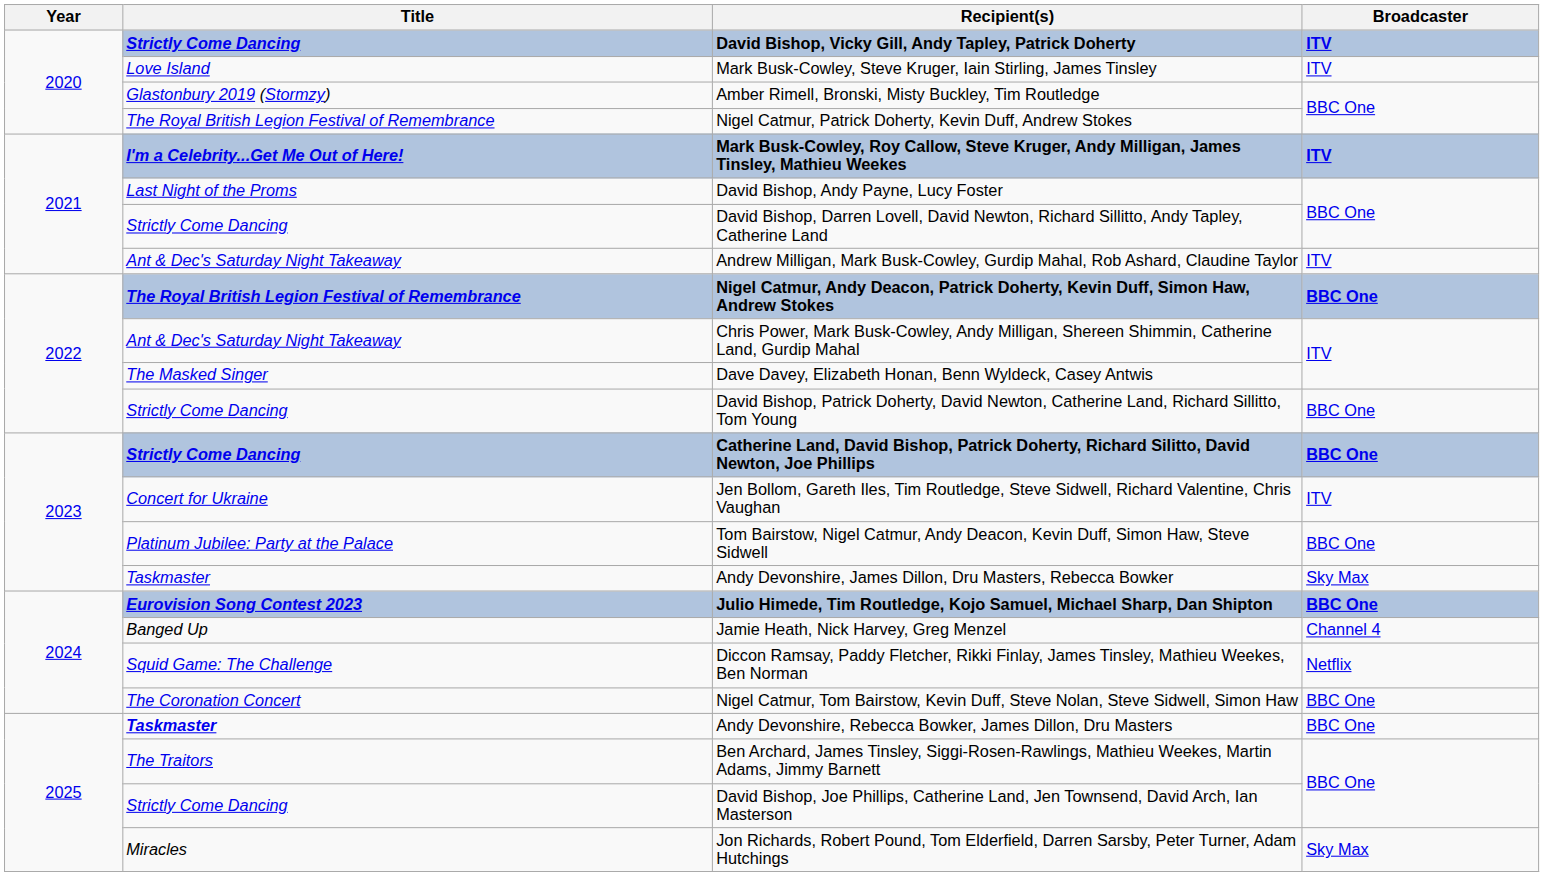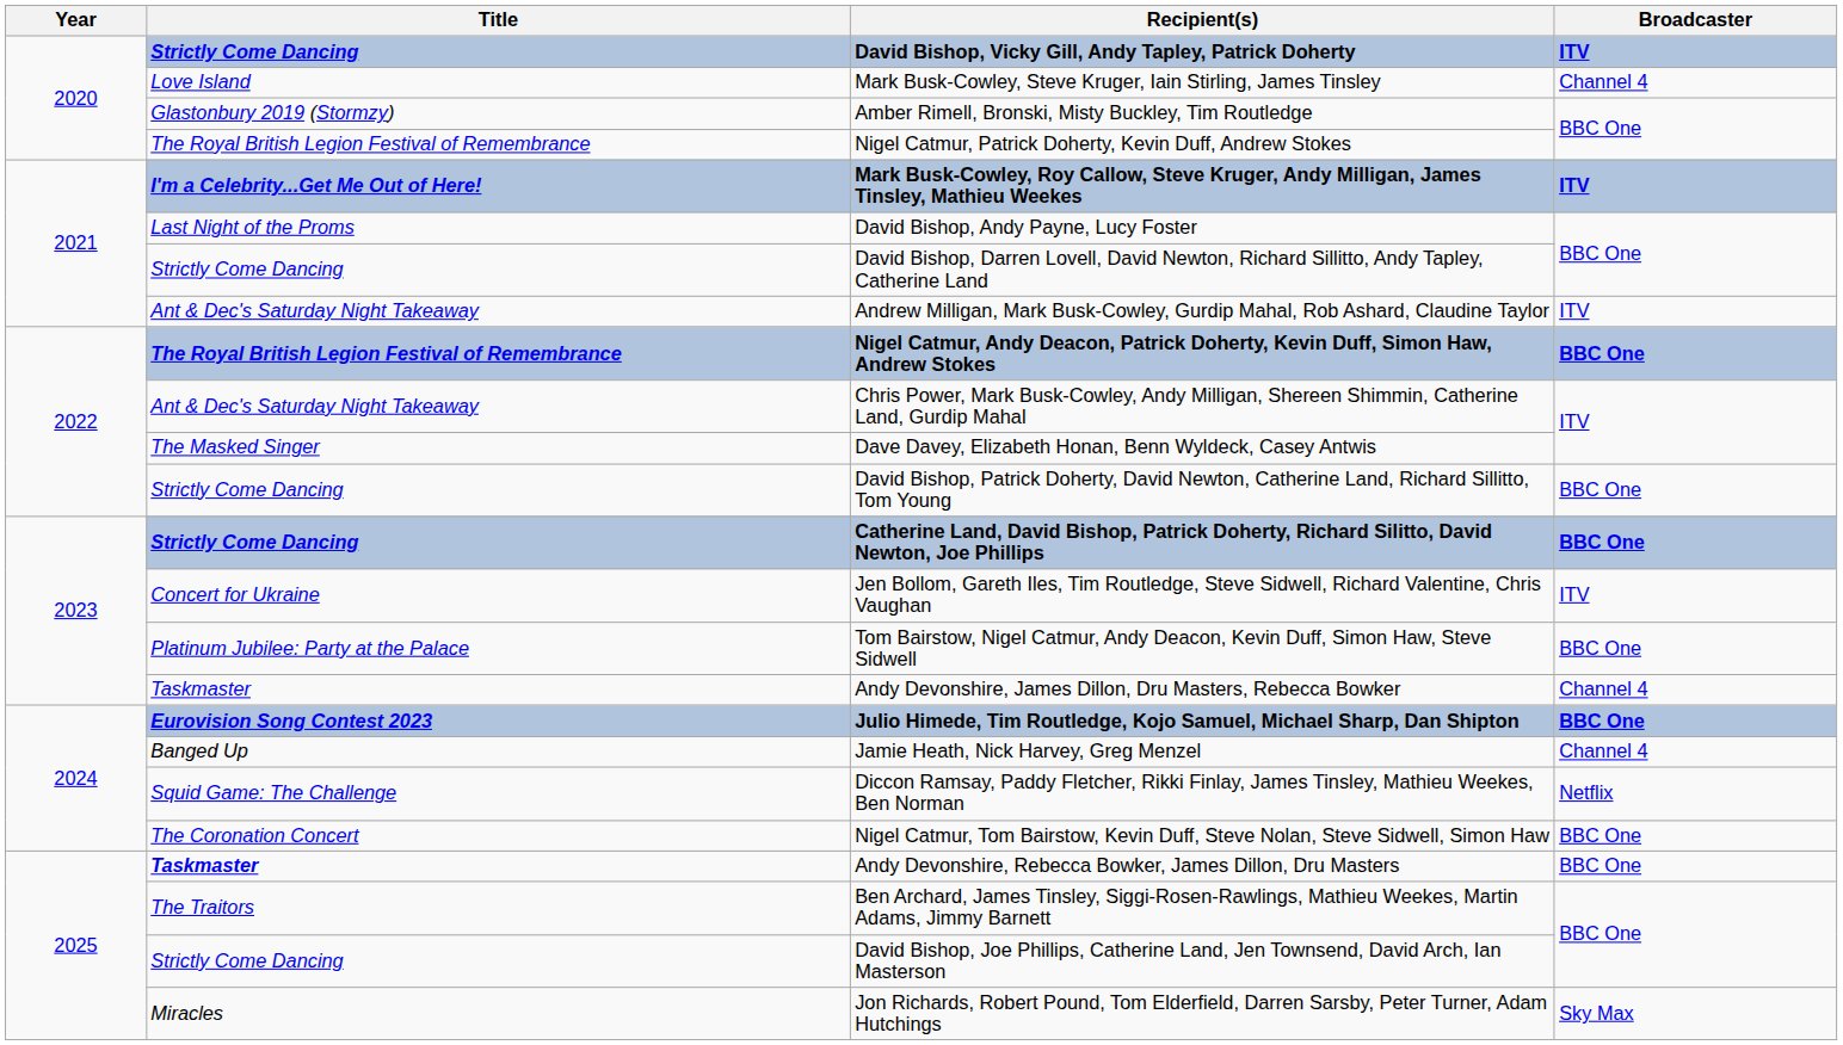 <table class="wikitable" width="95%">
 <tr>
 <th width=5%>Year</th>
 <th width=25%>Title</th>
 <th width=25%><strong>Recipient(s)</strong></th>
 <th width=10%><strong>Broadcaster</strong></th>
 </tr>
 <tr>
 <td rowspan="4" style="text-align:center;"><a href='#'>2020</a><br></td>
 <td style="background:#B0C4DE;"><strong><em><a href='#'>Strictly Come Dancing</a></em></strong></td>
 <td style="background:#B0C4DE;"><strong>David Bishop, Vicky Gill, Andy Tapley, Patrick Doherty</strong></td>
 <td style="background:#B0C4DE;"><strong><a href='#'>ITV</a></strong></td>
 </tr>
 <tr>
 <td><em><a href='#'>Love Island</a></em></td>
 <td>Mark Busk-Cowley, Steve Kruger, Iain Stirling, James Tinsley</td>
-<td><a href='#'>ITV</a></td>
+<td><a href='#'>Channel 4</a></td>
 </tr>
 <tr>
 <td><em><a href='#'>Glastonbury 2019</a> (<a href='#'>Stormzy</a>)</em></td>
 <td>Amber Rimell, Bronski, Misty Buckley, Tim Routledge</td>
 <td rowspan="2"><a href='#'>BBC One</a></td>
 </tr>
 <tr>
 <td><em><a href='#'>The Royal British Legion Festival of Remembrance</a></em></td>
 <td>Nigel Catmur, Patrick Doherty, Kevin Duff, Andrew Stokes</td>
 </tr>
 <tr>
 <td rowspan="4" style="text-align:center;"><a href='#'>2021</a><br></td>
 <td style="background:#B0C4DE;"><strong><em><a href='#'>I'm a Celebrity...Get Me Out of Here!</a></em></strong></td>
 <td style="background:#B0C4DE;"><strong>Mark Busk-Cowley, Roy Callow, Steve Kruger, Andy Milligan, James Tinsley, Mathieu Weekes</strong></td>
 <td style="background:#B0C4DE;"><strong><a href='#'>ITV</a></strong></td>
 </tr>
 <tr>
 <td><em><a href='#'>Last Night of the Proms</a></em></td>
 <td>David Bishop, Andy Payne, Lucy Foster</td>
 <td rowspan="2"><a href='#'>BBC One</a></td>
 </tr>
 <tr>
 <td><em><a href='#'>Strictly Come Dancing</a></em></td>
 <td>David Bishop, Darren Lovell, David Newton, Richard Sillitto, Andy Tapley, Catherine Land</td>
 </tr>
 <tr>
 <td><em><a href='#'>Ant & Dec's Saturday Night Takeaway</a></em></td>
 <td>Andrew Milligan, Mark Busk-Cowley, Gurdip Mahal, Rob Ashard, Claudine Taylor</td>
 <td><a href='#'>ITV</a></td>
 </tr>
 <tr>
 <td rowspan="4" style="text-align:center;"><a href='#'>2022</a><br></td>
 <td style="background:#B0C4DE;"><strong><em><a href='#'>The Royal British Legion Festival of Remembrance</a></em></strong></td>
 <td style="background:#B0C4DE;"><strong>Nigel Catmur, Andy Deacon, Patrick Doherty, Kevin Duff, Simon Haw, Andrew Stokes</strong></td>
 <td style="background:#B0C4DE;"><strong><a href='#'>BBC One</a></strong></td>
 </tr>
 <tr>
 <td><em><a href='#'>Ant & Dec's Saturday Night Takeaway</a></em></td>
 <td>Chris Power, Mark Busk-Cowley, Andy Milligan, Shereen Shimmin, Catherine Land, Gurdip Mahal</td>
 <td rowspan="2"><a href='#'>ITV</a></td>
 </tr>
 <tr>
 <td><em><a href='#'>The Masked Singer</a></em></td>
 <td>Dave Davey, Elizabeth Honan, Benn Wyldeck, Casey Antwis</td>
 </tr>
 <tr>
 <td><em><a href='#'>Strictly Come Dancing</a></em></td>
 <td>David Bishop, Patrick Doherty, David Newton, Catherine Land, Richard Sillitto, Tom Young</td>
 <td><a href='#'>BBC One</a></td>
 </tr>
 <tr>
 <td rowspan="4" style="text-align:center;"><a href='#'>2023</a><br></td>
 <td style="background:#B0C4DE;"><strong><em><a href='#'>Strictly Come Dancing</a></em></strong></td>
 <td style="background:#B0C4DE;"><strong>Catherine Land, David Bishop, Patrick Doherty, Richard Silitto, David Newton, Joe Phillips</strong></td>
 <td style="background:#B0C4DE;"><strong><a href='#'>BBC One</a></strong></td>
 </tr>
 <tr>
 <td><em><a href='#'>Concert for Ukraine</a></em></td>
 <td>Jen Bollom, Gareth Iles, Tim Routledge, Steve Sidwell, Richard Valentine, Chris Vaughan</td>
 <td><a href='#'>ITV</a></td>
 </tr>
 <tr>
 <td><em><a href='#'>Platinum Jubilee: Party at the Palace</a></em></td>
 <td>Tom Bairstow, Nigel Catmur, Andy Deacon, Kevin Duff, Simon Haw, Steve Sidwell</td>
 <td><a href='#'>BBC One</a></td>
 </tr>
 <tr>
 <td><em><a href='#'>Taskmaster</a></em></td>
 <td>Andy Devonshire, James Dillon, Dru Masters, Rebecca Bowker</td>
-<td><a href='#'>Sky Max</a></td>
+<td><a href='#'>Channel 4</a></td>
 </tr>
 <tr>
 <td rowspan="4" style="text-align:center;"><a href='#'>2024</a><br></td>
 <td style="background:#B0C4DE;"><strong><em><a href='#'>Eurovision Song Contest 2023</a></em></strong></td>
 <td style="background:#B0C4DE;"><strong>Julio Himede, Tim Routledge, Kojo Samuel, Michael Sharp, Dan Shipton</strong></td>
 <td style="background:#B0C4DE;"><strong><a href='#'>BBC One</a></strong></td>
 </tr>
 <tr>
 <td><em>Banged Up</em></td>
 <td>Jamie Heath, Nick Harvey, Greg Menzel</td>
 <td><a href='#'>Channel 4</a></td>
 </tr>
 <tr>
 <td><em><a href='#'>Squid Game: The Challenge</a></em></td>
 <td>Diccon Ramsay, Paddy Fletcher, Rikki Finlay, James Tinsley, Mathieu Weekes, Ben Norman</td>
 <td><a href='#'>Netflix</a></td>
 </tr>
 <tr>
 <td><em><a href='#'>The Coronation Concert</a></em></td>
 <td>Nigel Catmur, Tom Bairstow, Kevin Duff, Steve Nolan, Steve Sidwell, Simon Haw</td>
 <td><a href='#'>BBC One</a></td>
 </tr>
 <tr>
 <td rowspan="4" style="text-align:center;"><a href='#'>2025</a><br></td>
 <td><strong><em><a href='#'>Taskmaster</a></em></strong></td>
 <td>Andy Devonshire, Rebecca Bowker, James Dillon, Dru Masters</td>
 <td><a href='#'>BBC One</a></td>
 </tr>
 <tr>
 <td><em><a href='#'>The Traitors</a></em></td>
 <td>Ben Archard, James Tinsley, Siggi-Rosen-Rawlings, Mathieu Weekes, Martin Adams, Jimmy Barnett</td>
 <td rowspan="2"><a href='#'>BBC One</a></td>
 </tr>
 <tr>
 <td><em><a href='#'>Strictly Come Dancing</a></em></td>
 <td>David Bishop, Joe Phillips, Catherine Land, Jen Townsend, David Arch, Ian Masterson</td>
 </tr>
 <tr>
 <td><em>Miracles</em></td>
 <td>Jon Richards, Robert Pound, Tom Elderfield, Darren Sarsby, Peter Turner, Adam Hutchings</td>
 <td><a href='#'>Sky Max</a></td>
 </tr>
 <tr>
 </tr>
 </table>
